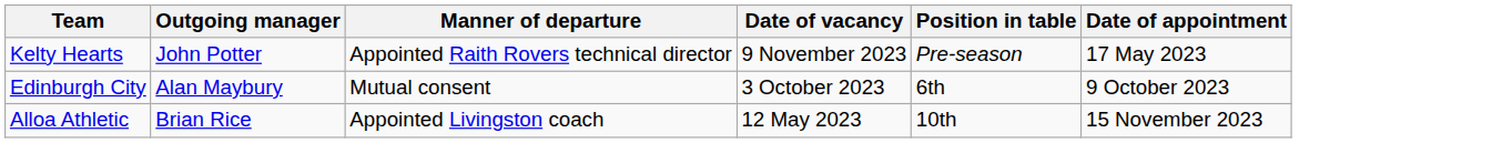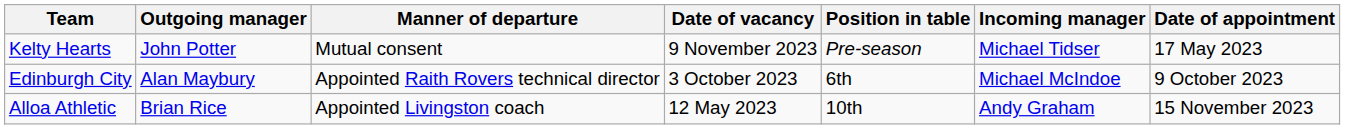 <table class="wikitable sortable">
 <tr>
 <th>Team</th>
 <th>Outgoing manager</th>
 <th>Manner of departure</th>
 <th>Date of vacancy</th>
 <th>Position in table</th>
+<th>Incoming manager</th>
 <th>Date of appointment</th>
 </tr>
 <tr>
 <td><a href='#'>Kelty Hearts</a></td>
 <td> <a href='#'>John Potter</a></td>
-<td>Appointed <a href='#'>Raith Rovers</a> technical director</td>
+<td>Mutual consent</td>
 <td>9 November 2023</td>
 <td><em>Pre-season</em></td>
+<td> <a href='#'>Michael Tidser</a></td>
 <td>17 May 2023</td>
 </tr>
 <tr>
 <td><a href='#'>Edinburgh City</a></td>
 <td> <a href='#'>Alan Maybury</a></td>
-<td>Mutual consent</td>
+<td>Appointed <a href='#'>Raith Rovers</a> technical director</td>
 <td>3 October 2023</td>
 <td>6th</td>
+<td> <a href='#'>Michael McIndoe</a></td>
 <td>9 October 2023</td>
 </tr>
 <tr>
 <td><a href='#'>Alloa Athletic</a></td>
 <td> <a href='#'>Brian Rice</a></td>
 <td>Appointed <a href='#'>Livingston</a> coach</td>
 <td>12 May 2023</td>
 <td>10th</td>
+<td> <a href='#'>Andy Graham</a></td>
 <td>15 November 2023</td>
 </tr>
 </table>
